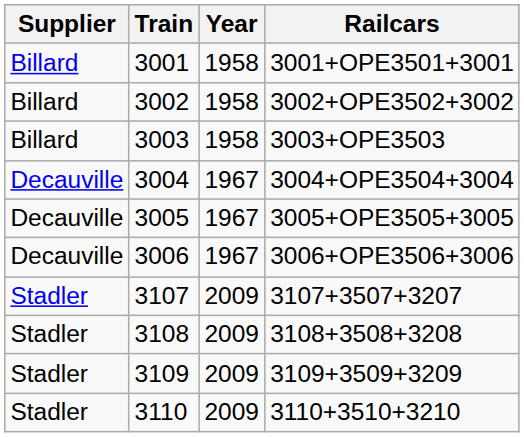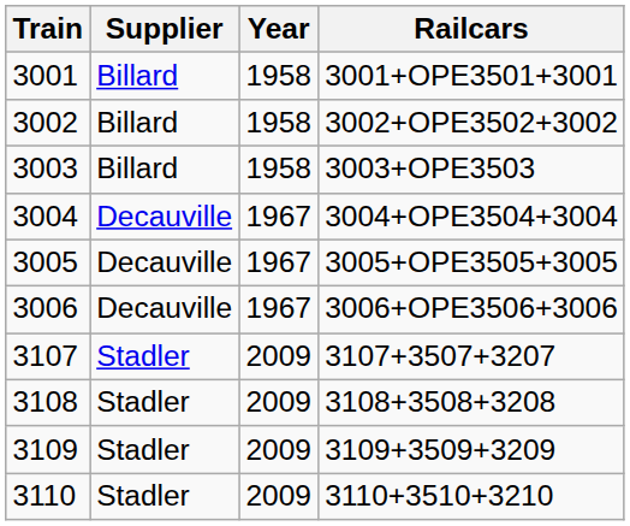 <table class="wikitable">
 <tr>
+<th>Train</th>
 <th>Supplier</th>
-<th>Train</th>
 <th>Year</th>
 <th>Railcars</th>
 </tr>
 <tr>
+<td>3001</td>
 <td><a href='#'>Billard</a></td>
-<td>3001</td>
 <td>1958</td>
 <td>3001+OPE3501+3001</td>
 </tr>
 <tr>
+<td>3002</td>
 <td>Billard</td>
-<td>3002</td>
 <td>1958</td>
 <td>3002+OPE3502+3002</td>
 </tr>
 <tr>
+<td>3003</td>
 <td>Billard</td>
-<td>3003</td>
 <td>1958</td>
 <td>3003+OPE3503</td>
 </tr>
 <tr>
+<td>3004</td>
 <td><a href='#'>Decauville</a></td>
-<td>3004</td>
 <td>1967</td>
 <td>3004+OPE3504+3004</td>
 </tr>
 <tr>
+<td>3005</td>
 <td>Decauville</td>
-<td>3005</td>
 <td>1967</td>
 <td>3005+OPE3505+3005</td>
 </tr>
 <tr>
+<td>3006</td>
 <td>Decauville</td>
-<td>3006</td>
 <td>1967</td>
 <td>3006+OPE3506+3006</td>
 </tr>
 <tr>
+<td>3107</td>
 <td><a href='#'>Stadler</a></td>
-<td>3107</td>
 <td>2009</td>
 <td>3107+3507+3207</td>
 </tr>
 <tr>
+<td>3108</td>
 <td>Stadler</td>
-<td>3108</td>
 <td>2009</td>
 <td>3108+3508+3208</td>
 </tr>
 <tr>
+<td>3109</td>
 <td>Stadler</td>
-<td>3109</td>
 <td>2009</td>
 <td>3109+3509+3209</td>
 </tr>
 <tr>
+<td>3110</td>
 <td>Stadler</td>
-<td>3110</td>
 <td>2009</td>
 <td>3110+3510+3210</td>
 </tr>
 </table>
